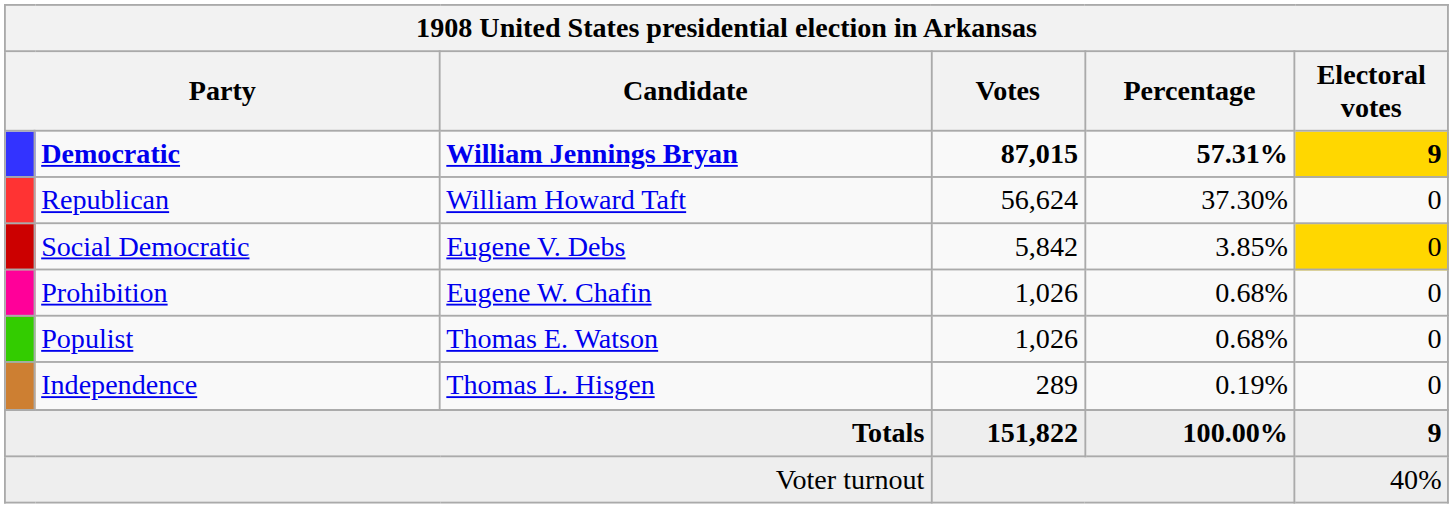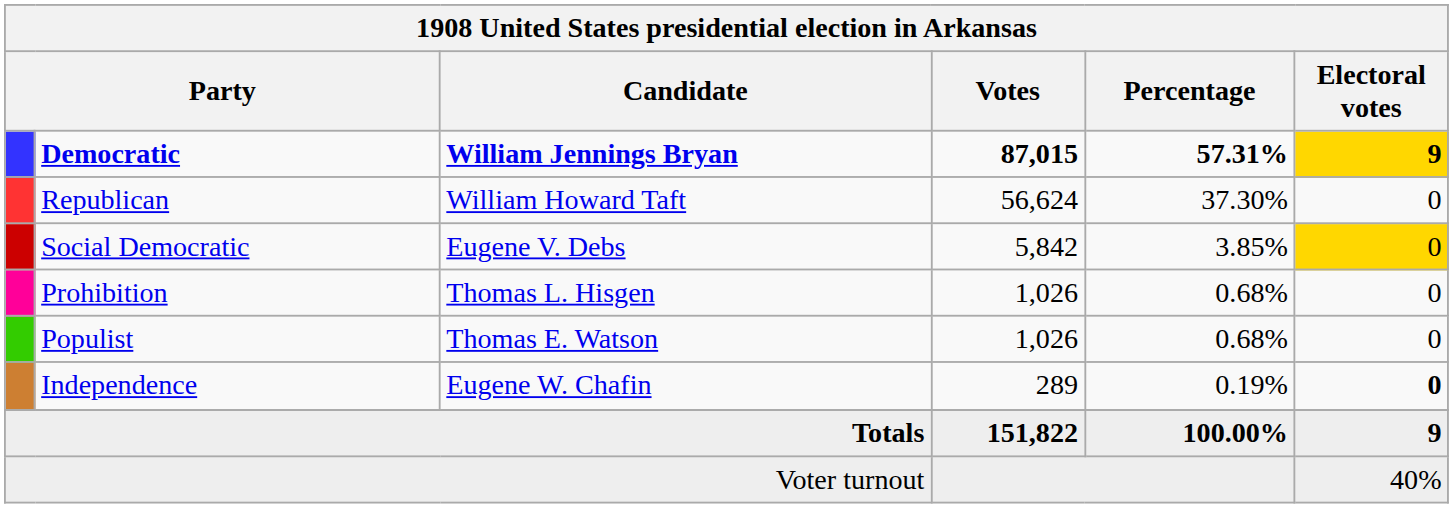 <table class="wikitable nowrap" style="font-size: 95%;">
 <tr>
 <th colspan="6">1908 United States presidential election in Arkansas</th>
 </tr>
 <tr>
 <th colspan="2" style="width: 15em">Party</th>
 <th style="width: 17em">Candidate</th>
 <th style="width: 5em">Votes</th>
 <th style="width: 7em">Percentage</th>
 <th style="width: 5em">Electoral votes</th>
 </tr>
 <tr>
 <th style="background-color:#3333FF; width: 3px"></th>
 <td style="width: 130px"><strong><a href='#'>Democratic</a></strong></td>
 <td><strong><a href='#'>William Jennings Bryan</a></strong></td>
 <td align="right"><strong>87,015</strong></td>
 <td align="right"><strong>57.31%</strong></td>
 <td align="right" style="background: gold;"><strong>9</strong></td>
 </tr>
 <tr>
 <th style="background-color:#FF3333; width: 3px"></th>
 <td style="width: 130px"><a href='#'>Republican</a></td>
 <td><a href='#'>William Howard Taft</a></td>
 <td align="right">56,624</td>
 <td align="right">37.30%</td>
 <td align="right">0</td>
 </tr>
 <tr>
 <th style="background-color:#c00; width: 3px"></th>
 <td style="width: 130px"><a href='#'>Social Democratic</a></td>
 <td><a href='#'>Eugene V. Debs</a></td>
 <td align="right">5,842</td>
 <td align="right">3.85%</td>
 <td align="right" style="background: gold;">0</td>
 </tr>
 <tr>
 <th style="background-color:#f09; width: 3px"></th>
 <td style="width: 130px"><a href='#'>Prohibition</a></td>
-<td><a href='#'>Eugene W. Chafin</a></td>
+<td><a href='#'>Thomas L. Hisgen</a></td>
 <td align="right">1,026</td>
 <td align="right">0.68%</td>
 <td align="right">0</td>
 </tr>
 <tr>
 <th style="background-color:#3c0; width: 3px"></th>
 <td style="width: 130px"><a href='#'>Populist</a></td>
 <td><a href='#'>Thomas E. Watson</a></td>
 <td align="right">1,026</td>
 <td align="right">0.68%</td>
 <td align="right">0</td>
 </tr>
 <tr>
 <th style="background-color:#CD7F32; width: 3px"></th>
 <td style="width: 130px"><a href='#'>Independence</a></td>
-<td><a href='#'>Thomas L. Hisgen</a></td>
+<td><a href='#'>Eugene W. Chafin</a></td>
 <td align="right">289</td>
 <td align="right">0.19%</td>
-<td align="right">0</td>
+<td align="right"><strong>0</strong></td>
 </tr>
 <tr>
 </tr>
 <tr bgcolor="#EEEEEE">
 <td colspan="3" align="right"><strong>Totals</strong></td>
 <td align="right"><strong>151,822</strong></td>
 <td align="right"><strong>100.00%</strong></td>
 <td align="right"><strong>9</strong></td>
 </tr>
 <tr bgcolor="#EEEEEE">
 <td colspan="3" align="right">Voter turnout</td>
 <td colspan="2" align="right"></td>
 <td align="right">40%</td>
 </tr>
 </table>
